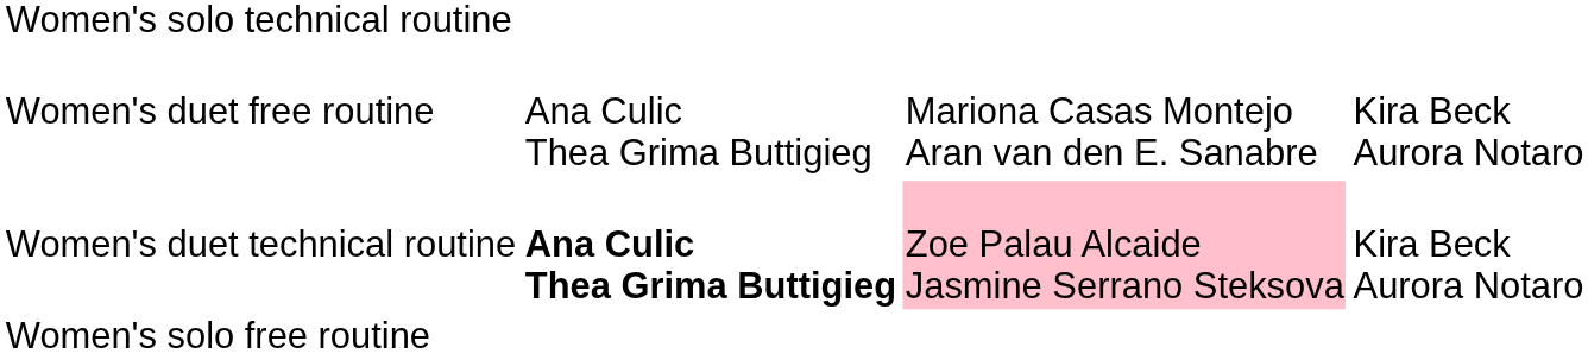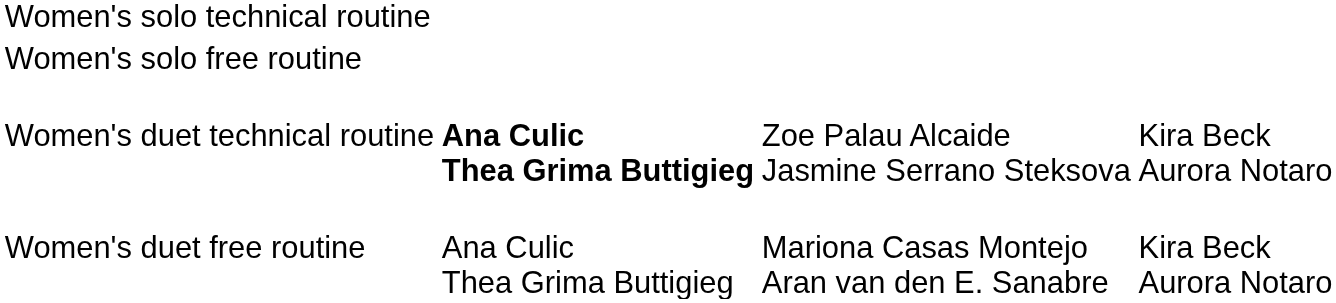 <table>
 <tr>
 <td>Women's solo technical routine</td>
 <td></td>
 <td></td>
 <td></td>
 </tr>
 <tr>
+<td>Women's solo free routine</td>
+<td></td>
+<td></td>
+<td nowrap></td>
+</tr>
+<tr>
+<td>Women's duet technical routine</td>
+<td nowrap><strong><br>Ana Culic<br>Thea Grima Buttigieg</strong></td>
+<td nowrap><br>Zoe Palau Alcaide<br>Jasmine Serrano Steksova</td>
+<td><br>Kira Beck<br>Aurora Notaro</td>
+</tr>
+<tr>
 <td>Women's duet free routine</td>
 <td><br>Ana Culic<br>Thea Grima Buttigieg</td>
 <td><br>Mariona Casas Montejo<br>Aran van den E. Sanabre</td>
 <td><br>Kira Beck<br>Aurora Notaro</td>
 </tr>
-<tr>
-<td>Women's duet technical routine</td>
-<td nowrap><strong><br>Ana Culic<br>Thea Grima Buttigieg</strong></td>
-<td nowrap style="background: pink;"><br>Zoe Palau Alcaide<br>Jasmine Serrano Steksova</td>
-<td><br>Kira Beck<br>Aurora Notaro</td>
-</tr>
-<tr>
-<td>Women's solo free routine</td>
-<td></td>
-<td></td>
-<td nowrap></td>
-</tr>
 </table>
